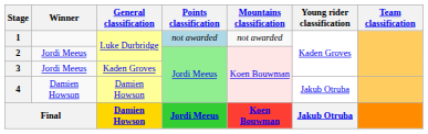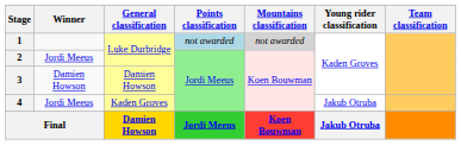 <table class="wikitable" style="text-align: center; font-size:smaller;">
 <tr style="background:#efefef;">
 <th style="width:2%;">Stage</th>
 <th style="width:14%;">Winner</th>
 <th style="width:14%;"><a href='#'>General classification</a><br></th>
 <th style="width:14%;"><a href='#'>Points classification</a><br></th>
 <th style="width:14%;"><a href='#'>Mountains classification</a><br></th>
 <th style="width:14%;">Young rider classification<br></th>
 <th style="width:14%;"><a href='#'>Team classification</a></th>
 </tr>
 <tr>
 <th>1</th>
 <td></td>
 <td style="background:#FFFF99;" rowspan="2"><a href='#'>Luke Durbridge</a></td>
 <td style="background: lightblue;"><em>not awarded</em></td>
-<td><em>not awarded</em></td>
+<td style="background: lightgrey;"><em>not awarded</em></td>
 <td style="background:white;" rowspan="3"><a href='#'>Kaden Groves</a></td>
 <td style="background:#FFCD5F;" rowspan="3"></td>
 </tr>
 <tr>
 <th>2</th>
 <td><a href='#'>Jordi Meeus</a></td>
 <td style="background:lightgreen;" rowspan="3"><a href='#'>Jordi Meeus</a></td>
 <td style="background:#FFE6E6;" rowspan="3"><a href='#'>Koen Bouwman</a></td>
 </tr>
 <tr>
 <th>3</th>
-<td><a href='#'>Jordi Meeus</a></td>
-<td style="background:#FFFF99;"><a href='#'>Kaden Groves</a></td>
+<td><a href='#'>Damien Howson</a></td>
+<td style="background:#FFFF99;"><a href='#'>Damien Howson</a></td>
 </tr>
 <tr>
 <th>4</th>
-<td><a href='#'>Damien Howson</a></td>
-<td style="background:#FFFF99;"><a href='#'>Damien Howson</a></td>
+<td><a href='#'>Jordi Meeus</a></td>
+<td style="background:#FFFF99;"><a href='#'>Kaden Groves</a></td>
 <td style="background:white;"><a href='#'>Jakub Otruba</a></td>
 <td style="background:#FFCD5F;"></td>
 </tr>
 <tr>
 <th colspan=2>Final</th>
 <th style="background:gold;"><a href='#'>Damien Howson</a></th>
 <th style="background:limegreen;"><a href='#'>Jordi Meeus</a></th>
 <th style="background:#FF3E33;"><a href='#'>Koen Bouwman</a></th>
 <th style="background:offwhite;"><a href='#'>Jakub Otruba</a></th>
 <th style="background:#FF8C00;"></th>
 </tr>
 </table>
